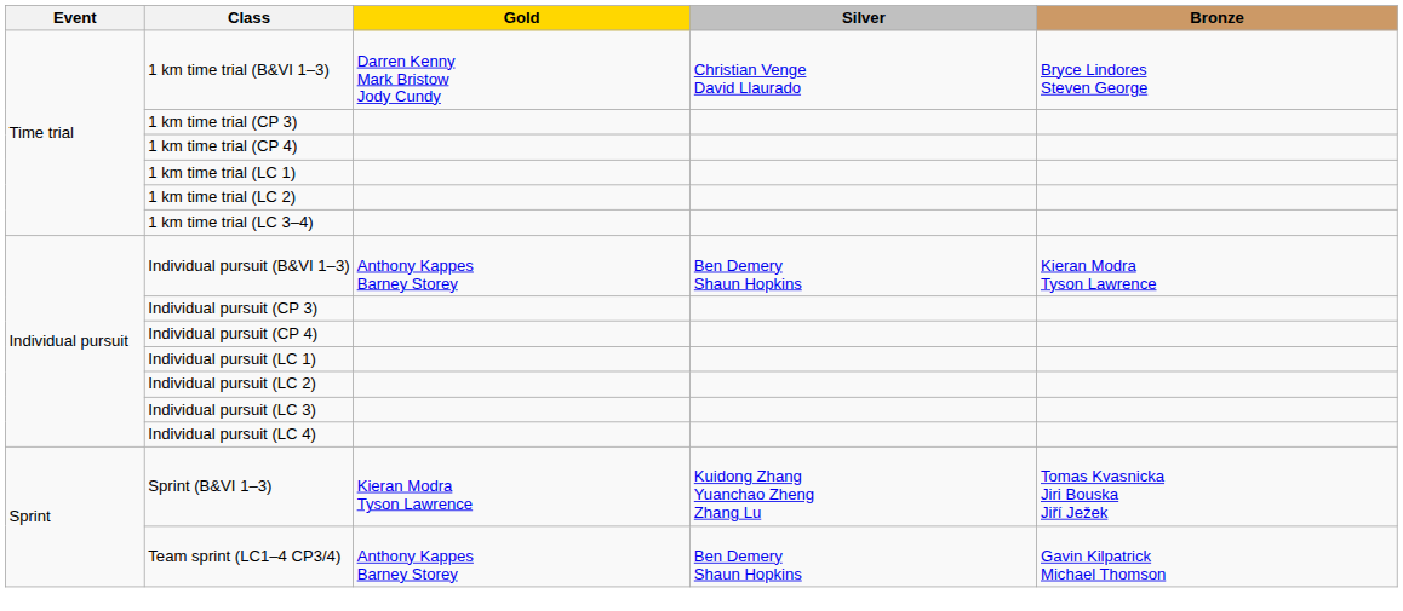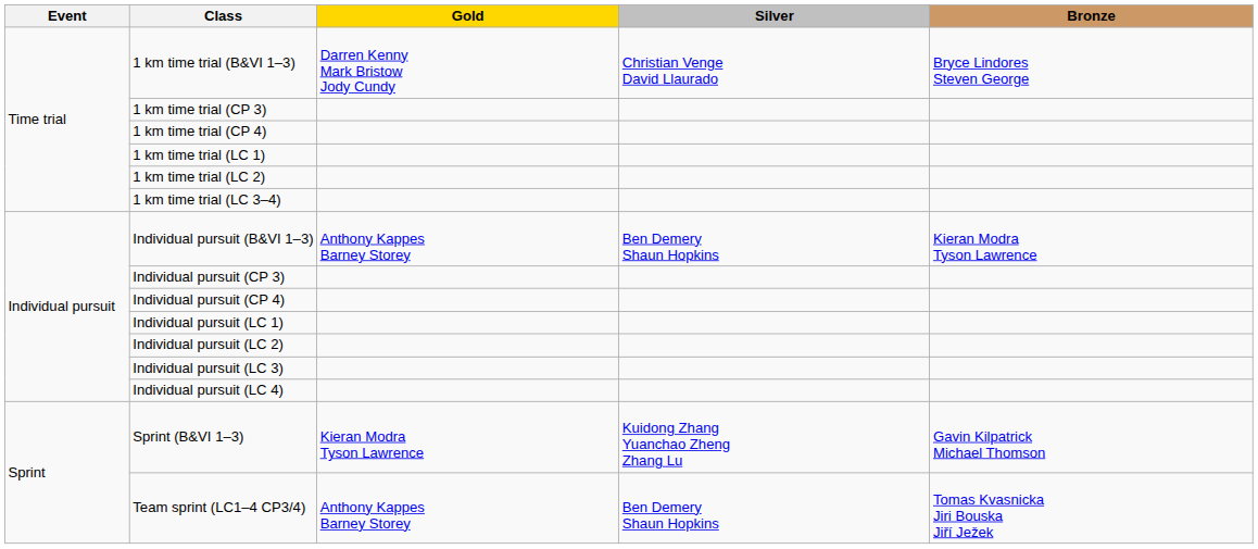 <table class=wikitable style="font-size:100%">
 <tr>
 <th rowspan=1 width="10%">Event</th>
 <th rowspan=1 width="15%">Class</th>
 <th rowspan=1 style="background:gold;">Gold</th>
 <th colspan=1 style="background:silver;">Silver</th>
 <th colspan=1 style="background:#CC9966;">Bronze</th>
 </tr>
 <tr>
 <td rowspan=6>Time trial<br></td>
 <td>1 km time trial (B&VI 1–3)<br></td>
 <td> <br> <a href='#'>Darren Kenny</a> <br> <a href='#'>Mark Bristow</a> <br> <a href='#'>Jody Cundy</a></td>
 <td> <br> <a href='#'>Christian Venge</a> <br> <a href='#'>David Llaurado</a></td>
 <td> <br> <a href='#'>Bryce Lindores</a> <br> <a href='#'>Steven George</a></td>
 </tr>
 <tr>
 <td>1 km time trial (CP 3)<br></td>
 <td></td>
 <td></td>
 <td></td>
 </tr>
 <tr>
 <td>1 km time trial (CP 4)<br></td>
 <td></td>
 <td></td>
 <td></td>
 </tr>
 <tr>
 <td>1 km time trial (LC 1)<br></td>
 <td></td>
 <td></td>
 <td></td>
 </tr>
 <tr>
 <td>1 km time trial (LC 2)<br></td>
 <td></td>
 <td></td>
 <td></td>
 </tr>
 <tr>
 <td>1 km time trial (LC 3–4)<br></td>
 <td></td>
 <td></td>
 <td></td>
 </tr>
 <tr>
 <td rowspan=7>Individual pursuit<br></td>
 <td>Individual pursuit (B&VI 1–3)<br></td>
 <td> <br> <a href='#'>Anthony Kappes</a> <br> <a href='#'>Barney Storey</a></td>
 <td> <br> <a href='#'>Ben Demery</a> <br> <a href='#'>Shaun Hopkins</a></td>
 <td> <br> <a href='#'>Kieran Modra</a> <br> <a href='#'>Tyson Lawrence</a></td>
 </tr>
 <tr>
 <td>Individual pursuit (CP 3)<br></td>
 <td></td>
 <td></td>
 <td></td>
 </tr>
 <tr>
 <td>Individual pursuit (CP 4)<br></td>
 <td></td>
 <td></td>
 <td></td>
 </tr>
 <tr>
 <td>Individual pursuit (LC 1)<br></td>
 <td></td>
 <td></td>
 <td></td>
 </tr>
 <tr>
 <td>Individual pursuit (LC 2)<br></td>
 <td></td>
 <td></td>
 <td></td>
 </tr>
 <tr>
 <td>Individual pursuit (LC 3)<br></td>
 <td></td>
 <td></td>
 <td></td>
 </tr>
 <tr>
 <td>Individual pursuit (LC 4)<br></td>
 <td></td>
 <td></td>
 <td></td>
 </tr>
 <tr>
 <td rowspan=2>Sprint<br></td>
 <td>Sprint (B&VI 1–3)<br></td>
 <td> <br> <a href='#'>Kieran Modra</a> <br> <a href='#'>Tyson Lawrence</a></td>
 <td> <br> <a href='#'>Kuidong Zhang</a> <br> <a href='#'>Yuanchao Zheng</a> <br> <a href='#'>Zhang Lu</a></td>
-<td> <br> <a href='#'>Tomas Kvasnicka</a> <br> <a href='#'>Jiri Bouska</a> <br> <a href='#'>Jiří Ježek</a></td>
+<td> <br> <a href='#'>Gavin Kilpatrick</a> <br> <a href='#'>Michael Thomson</a></td>
 </tr>
 <tr>
 <td>Team sprint (LC1–4 CP3/4)<br></td>
 <td> <br> <a href='#'>Anthony Kappes</a> <br> <a href='#'>Barney Storey</a></td>
 <td> <br> <a href='#'>Ben Demery</a> <br> <a href='#'>Shaun Hopkins</a></td>
-<td> <br> <a href='#'>Gavin Kilpatrick</a> <br> <a href='#'>Michael Thomson</a></td>
+<td> <br> <a href='#'>Tomas Kvasnicka</a> <br> <a href='#'>Jiri Bouska</a> <br> <a href='#'>Jiří Ježek</a></td>
 </tr>
 </table>
